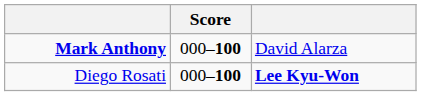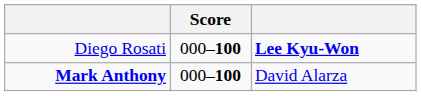 <table class="wikitable" style="text-align: center; font-size:90% ">
 <tr>
 <th align="right" width="130"></th>
 <th width="60">Score</th>
 <th align="left" width="130"></th>
 </tr>
 <tr>
+<td align=right><a href='#'>Diego Rosati</a> </td>
+<td align=center>000–<strong>100</strong></td>
+<td align=left> <strong><a href='#'>Lee Kyu-Won</a></strong></td>
+</tr>
+<tr>
 <td align=right><strong><a href='#'>Mark Anthony</a></strong> </td>
 <td align=center>000–<strong>100</strong></td>
 <td align=left> <a href='#'>David Alarza</a></td>
 </tr>
-<tr>
-<td align=right><a href='#'>Diego Rosati</a> </td>
-<td align=center>000–<strong>100</strong></td>
-<td align=left> <strong><a href='#'>Lee Kyu-Won</a></strong></td>
-</tr>
 </table>
